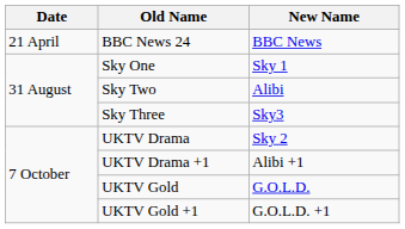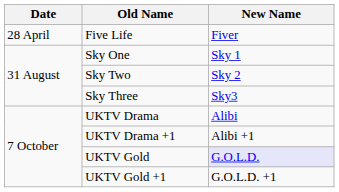 <table class="wikitable">
 <tr>
 <th width=90>Date</th>
 <th width=150>Old Name</th>
 <th width=150>New Name</th>
 </tr>
 <tr>
-<td>21 April</td>
-<td>BBC News 24</td>
-<td><a href='#'>BBC News</a></td>
+<td>28 April</td>
+<td>Five Life</td>
+<td><a href='#'>Fiver</a></td>
 </tr>
 <tr>
 <td rowspan=3>31 August</td>
 <td>Sky One</td>
 <td><a href='#'>Sky 1</a></td>
 </tr>
 <tr>
 <td>Sky Two</td>
-<td><a href='#'>Alibi</a></td>
+<td><a href='#'>Sky 2</a></td>
 </tr>
 <tr>
 <td>Sky Three</td>
 <td><a href='#'>Sky3</a></td>
 </tr>
 <tr>
 <td rowspan=4>7 October</td>
 <td>UKTV Drama</td>
-<td><a href='#'>Sky 2</a></td>
+<td><a href='#'>Alibi</a></td>
 </tr>
 <tr>
 <td>UKTV Drama +1</td>
 <td>Alibi +1</td>
 </tr>
 <tr>
 <td>UKTV Gold</td>
-<td><a href='#'>G.O.L.D.</a></td>
+<td style="background: lavender;"><a href='#'>G.O.L.D.</a></td>
 </tr>
 <tr>
 <td>UKTV Gold +1</td>
 <td>G.O.L.D. +1</td>
 </tr>
 </table>
